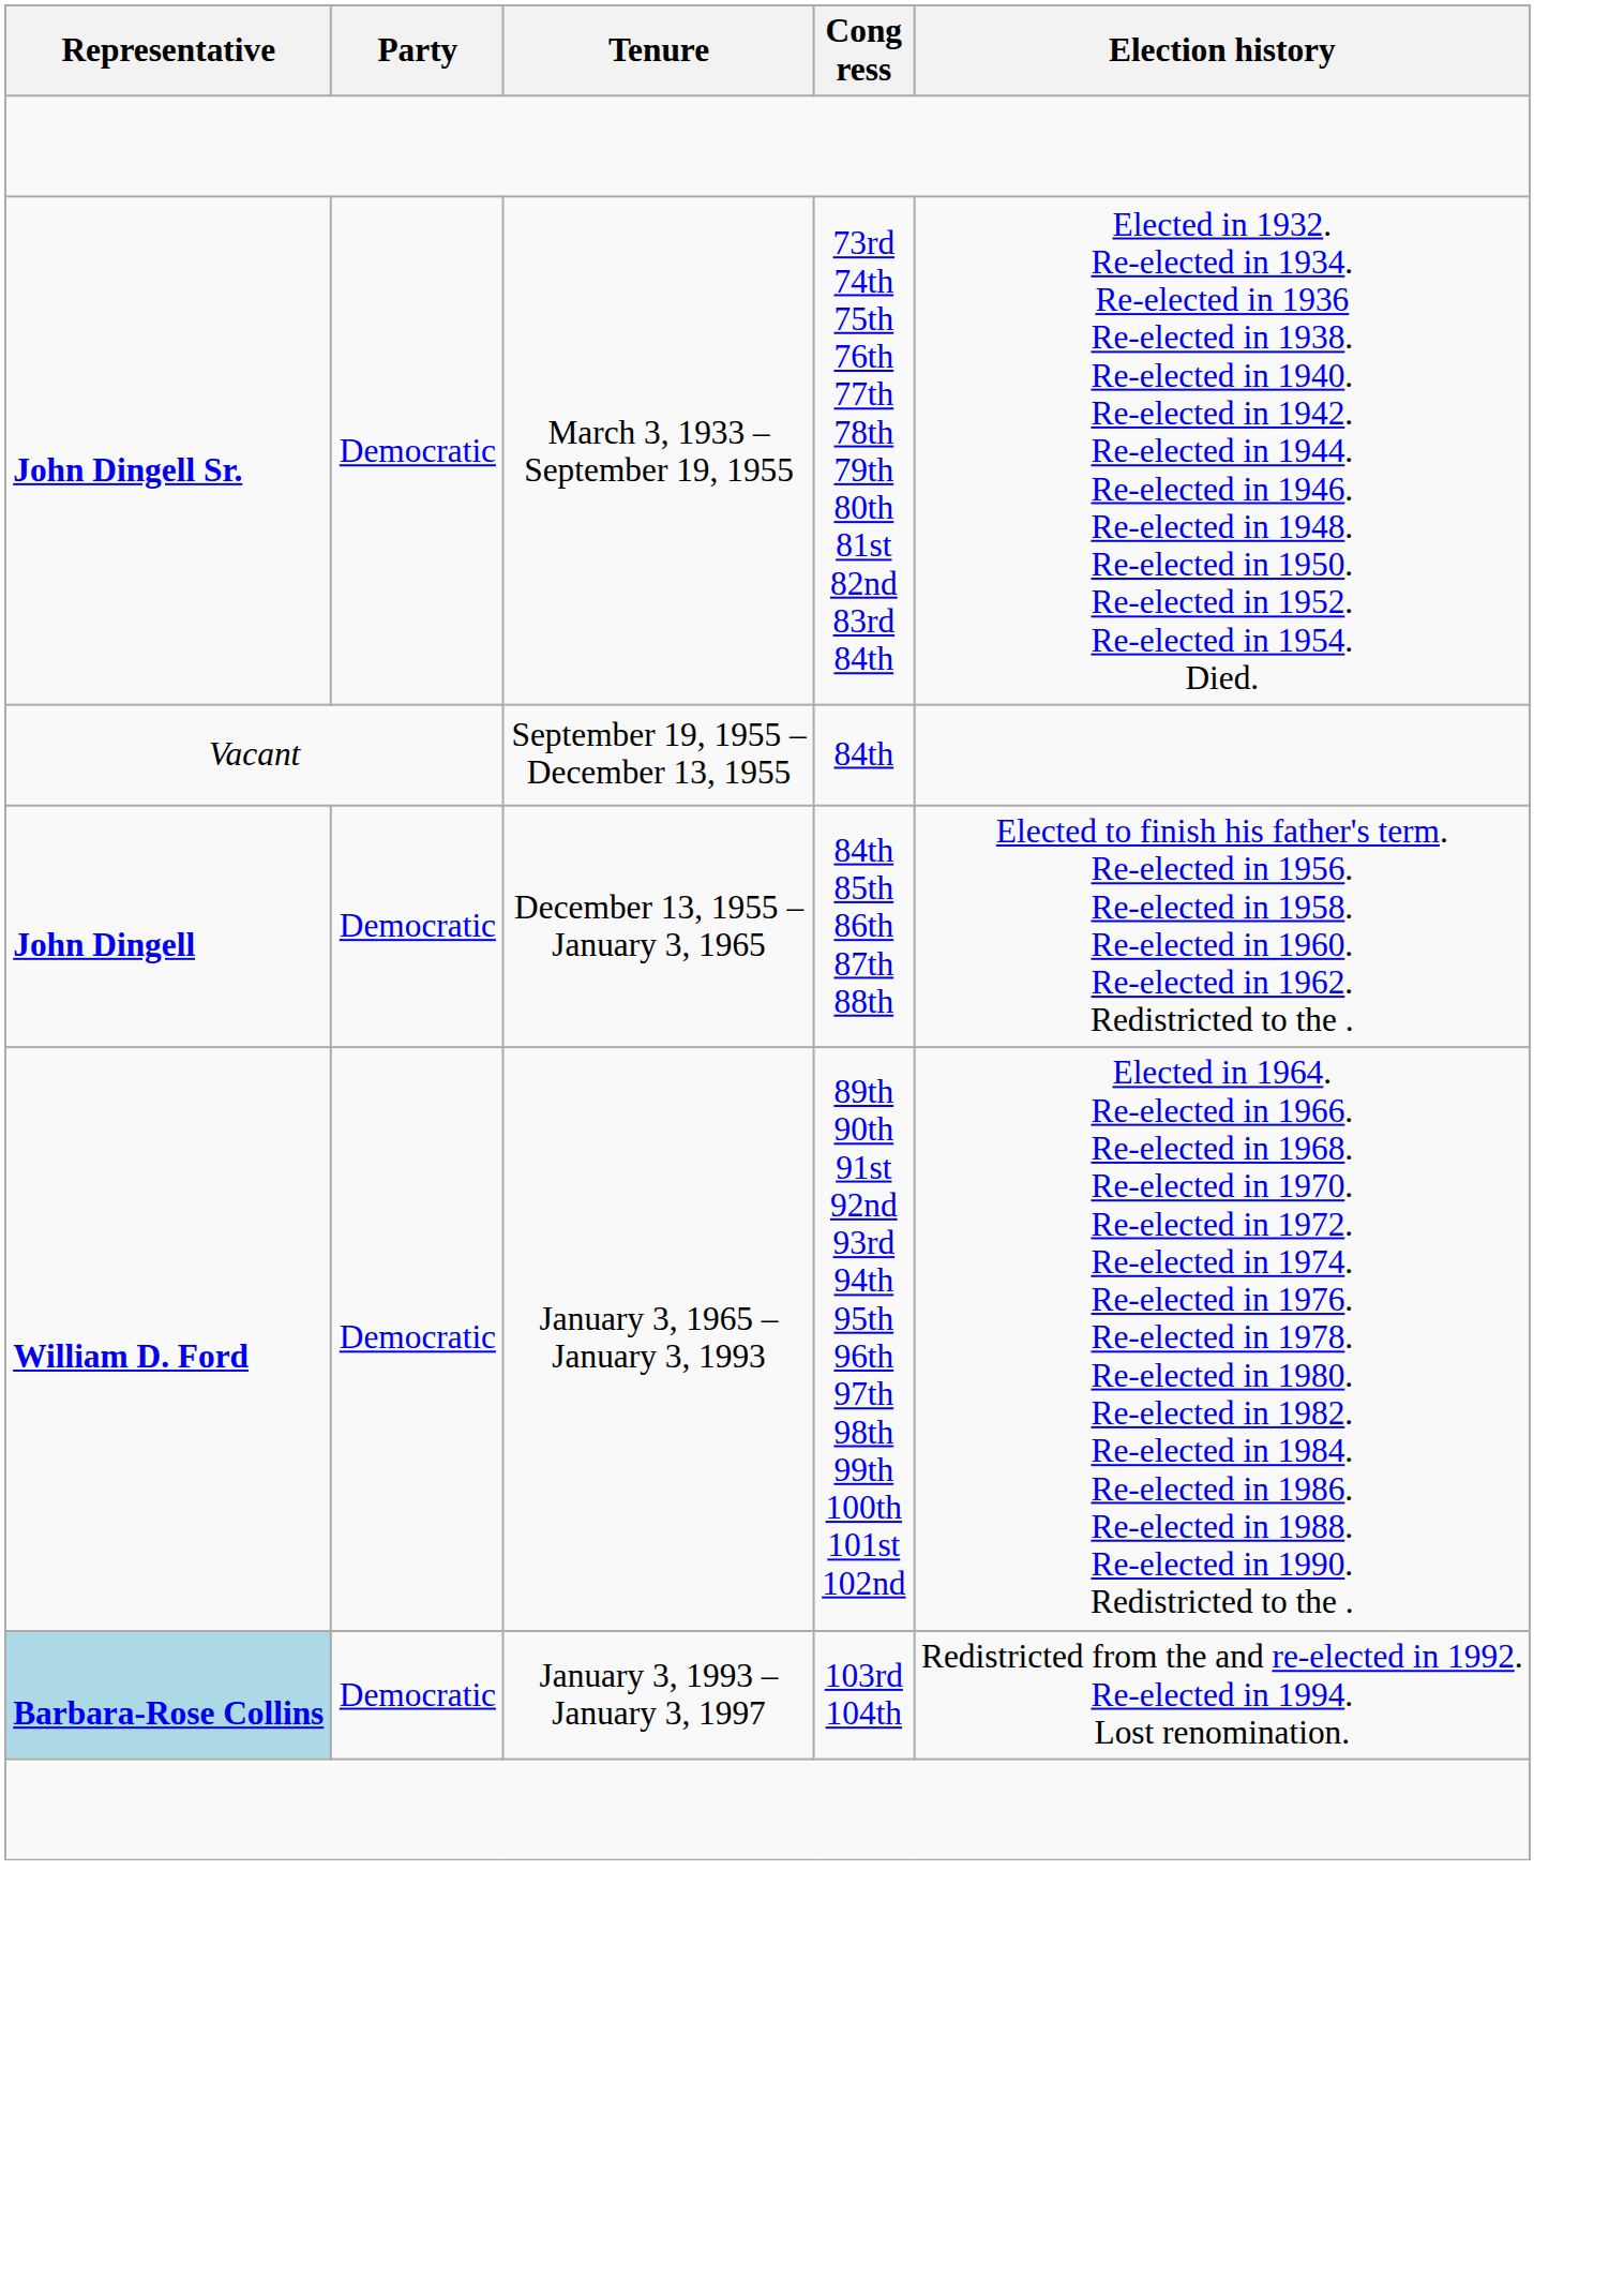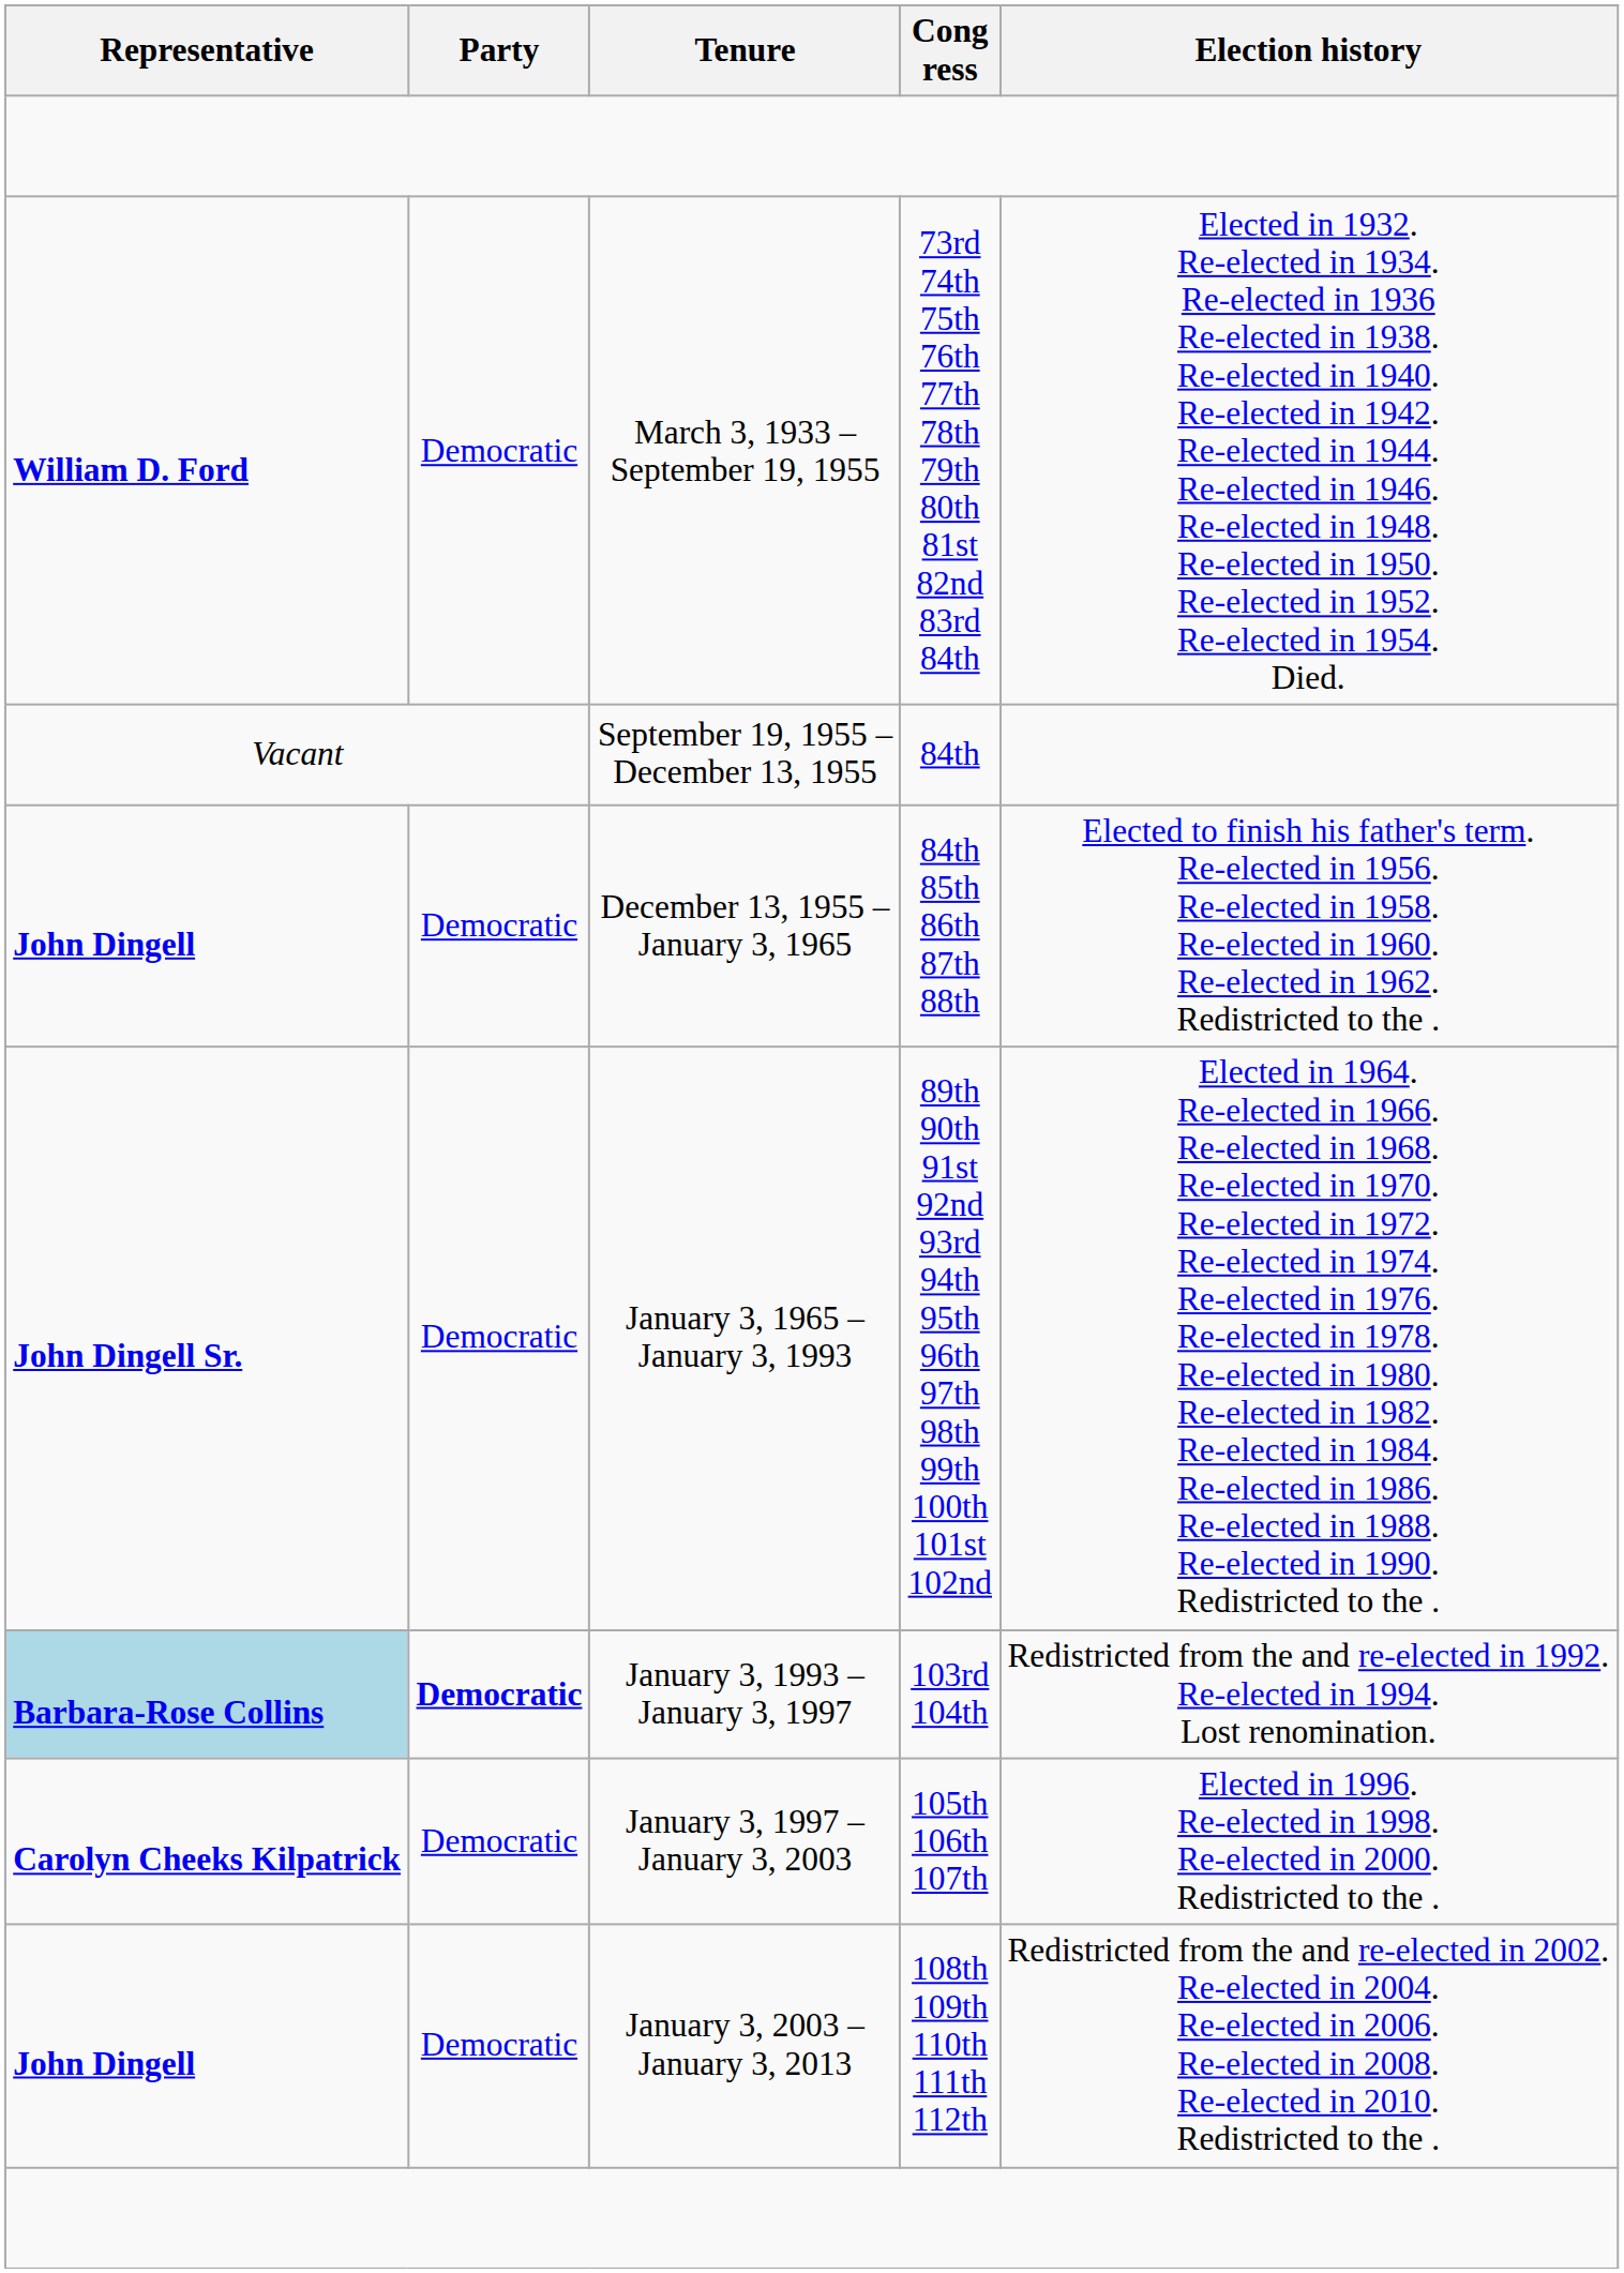 <table class=wikitable style="text-align:center">
 <tr>
 <th>Representative</th>
 <th>Party</th>
 <th>Tenure</th>
 <th>Cong<br>ress</th>
 <th>Election history</th>
 </tr>
 <tr style="height:3em">
 <td colspan=5></td>
 </tr>
 <tr style="height:3em">
-<td align=left nowrap><br><strong><a href='#'>John Dingell Sr.</a></strong> <br></td>
+<td align=left nowrap><br><strong><a href='#'>William D. Ford</a></strong> <br></td>
 <td><a href='#'>Democratic</a></td>
 <td>March 3, 1933 – <br> September 19, 1955</td>
 <td><a href='#'>73rd</a><br><a href='#'>74th</a><br><a href='#'>75th</a><br><a href='#'>76th</a><br><a href='#'>77th</a><br><a href='#'>78th</a><br><a href='#'>79th</a><br><a href='#'>80th</a><br><a href='#'>81st</a><br><a href='#'>82nd</a><br><a href='#'>83rd</a><br><a href='#'>84th</a></td>
 <td><a href='#'>Elected in 1932</a>.<br><a href='#'>Re-elected in 1934</a>.<br><a href='#'>Re-elected in 1936</a><br><a href='#'>Re-elected in 1938</a>.<br><a href='#'>Re-elected in 1940</a>.<br><a href='#'>Re-elected in 1942</a>.<br><a href='#'>Re-elected in 1944</a>.<br><a href='#'>Re-elected in 1946</a>.<br><a href='#'>Re-elected in 1948</a>.<br><a href='#'>Re-elected in 1950</a>.<br><a href='#'>Re-elected in 1952</a>.<br><a href='#'>Re-elected in 1954</a>.<br>Died.</td>
 </tr>
 <tr style="height:3em">
 <td colspan=2><em>Vacant</em></td>
 <td>September 19, 1955 – <br>December 13, 1955</td>
 <td><a href='#'>84th</a></td>
 <td></td>
 </tr>
 <tr style="height:3em">
 <td align=left nowrap><br><strong><a href='#'>John Dingell</a></strong> <br></td>
 <td><a href='#'>Democratic</a></td>
 <td>December 13, 1955 – <br>January 3, 1965</td>
 <td><a href='#'>84th</a><br><a href='#'>85th</a><br><a href='#'>86th</a><br><a href='#'>87th</a><br><a href='#'>88th</a></td>
 <td><a href='#'>Elected to finish his father's term</a>.<br><a href='#'>Re-elected in 1956</a>.<br><a href='#'>Re-elected in 1958</a>.<br><a href='#'>Re-elected in 1960</a>.<br><a href='#'>Re-elected in 1962</a>.<br>Redistricted to the .</td>
 </tr>
 <tr style="height:3em">
-<td align=left nowrap><br><strong><a href='#'>William D. Ford</a></strong> <br></td>
+<td align=left nowrap><br><strong><a href='#'>John Dingell Sr.</a></strong> <br></td>
 <td><a href='#'>Democratic</a></td>
 <td>January 3, 1965 –<br> January 3, 1993</td>
 <td><a href='#'>89th</a><br><a href='#'>90th</a><br><a href='#'>91st</a><br><a href='#'>92nd</a><br><a href='#'>93rd</a><br><a href='#'>94th</a><br><a href='#'>95th</a><br><a href='#'>96th</a><br><a href='#'>97th</a><br><a href='#'>98th</a><br><a href='#'>99th</a><br><a href='#'>100th</a><br><a href='#'>101st</a><br><a href='#'>102nd</a></td>
 <td><a href='#'>Elected in 1964</a>.<br><a href='#'>Re-elected in 1966</a>.<br><a href='#'>Re-elected in 1968</a>.<br><a href='#'>Re-elected in 1970</a>.<br><a href='#'>Re-elected in 1972</a>.<br><a href='#'>Re-elected in 1974</a>.<br><a href='#'>Re-elected in 1976</a>.<br><a href='#'>Re-elected in 1978</a>.<br><a href='#'>Re-elected in 1980</a>.<br><a href='#'>Re-elected in 1982</a>.<br><a href='#'>Re-elected in 1984</a>.<br><a href='#'>Re-elected in 1986</a>.<br><a href='#'>Re-elected in 1988</a>.<br><a href='#'>Re-elected in 1990</a>.<br>Redistricted to the .</td>
 </tr>
 <tr style="height:3em">
 <td align=left nowrap style="background: lightblue;"><br><strong><a href='#'>Barbara-Rose Collins</a></strong> <br></td>
-<td><a href='#'>Democratic</a></td>
+<td><strong><a href='#'>Democratic</a></strong></td>
 <td>January 3, 1993 – <br>January 3, 1997</td>
 <td><a href='#'>103rd</a><br><a href='#'>104th</a></td>
 <td>Redistricted from the  and <a href='#'>re-elected in 1992</a>.<br><a href='#'>Re-elected in 1994</a>.<br>Lost renomination.</td>
 </tr>
 <tr style="height:3em">
+<td align=left nowrap><br><strong><a href='#'>Carolyn Cheeks Kilpatrick</a></strong> <br></td>
+<td><a href='#'>Democratic</a></td>
+<td>January 3, 1997 – <br>January 3, 2003</td>
+<td><a href='#'>105th</a><br><a href='#'>106th</a><br><a href='#'>107th</a></td>
+<td><a href='#'>Elected in 1996</a>.<br><a href='#'>Re-elected in 1998</a>.<br><a href='#'>Re-elected in 2000</a>.<br>Redistricted to the .</td>
+</tr>
+<tr style="height:3em">
+<td align=left nowrap><br><strong><a href='#'>John Dingell</a></strong> <br></td>
+<td><a href='#'>Democratic</a></td>
+<td>January 3, 2003 – <br>January 3, 2013</td>
+<td><a href='#'>108th</a><br><a href='#'>109th</a><br><a href='#'>110th</a><br><a href='#'>111th</a><br><a href='#'>112th</a></td>
+<td>Redistricted from the  and <a href='#'>re-elected in 2002</a>.<br><a href='#'>Re-elected in 2004</a>.<br><a href='#'>Re-elected in 2006</a>.<br><a href='#'>Re-elected in 2008</a>.<br><a href='#'>Re-elected in 2010</a>.<br>Redistricted to the .</td>
+</tr>
+<tr style="height:3em">
 <td colspan=5></td>
 </tr>
 </table>
